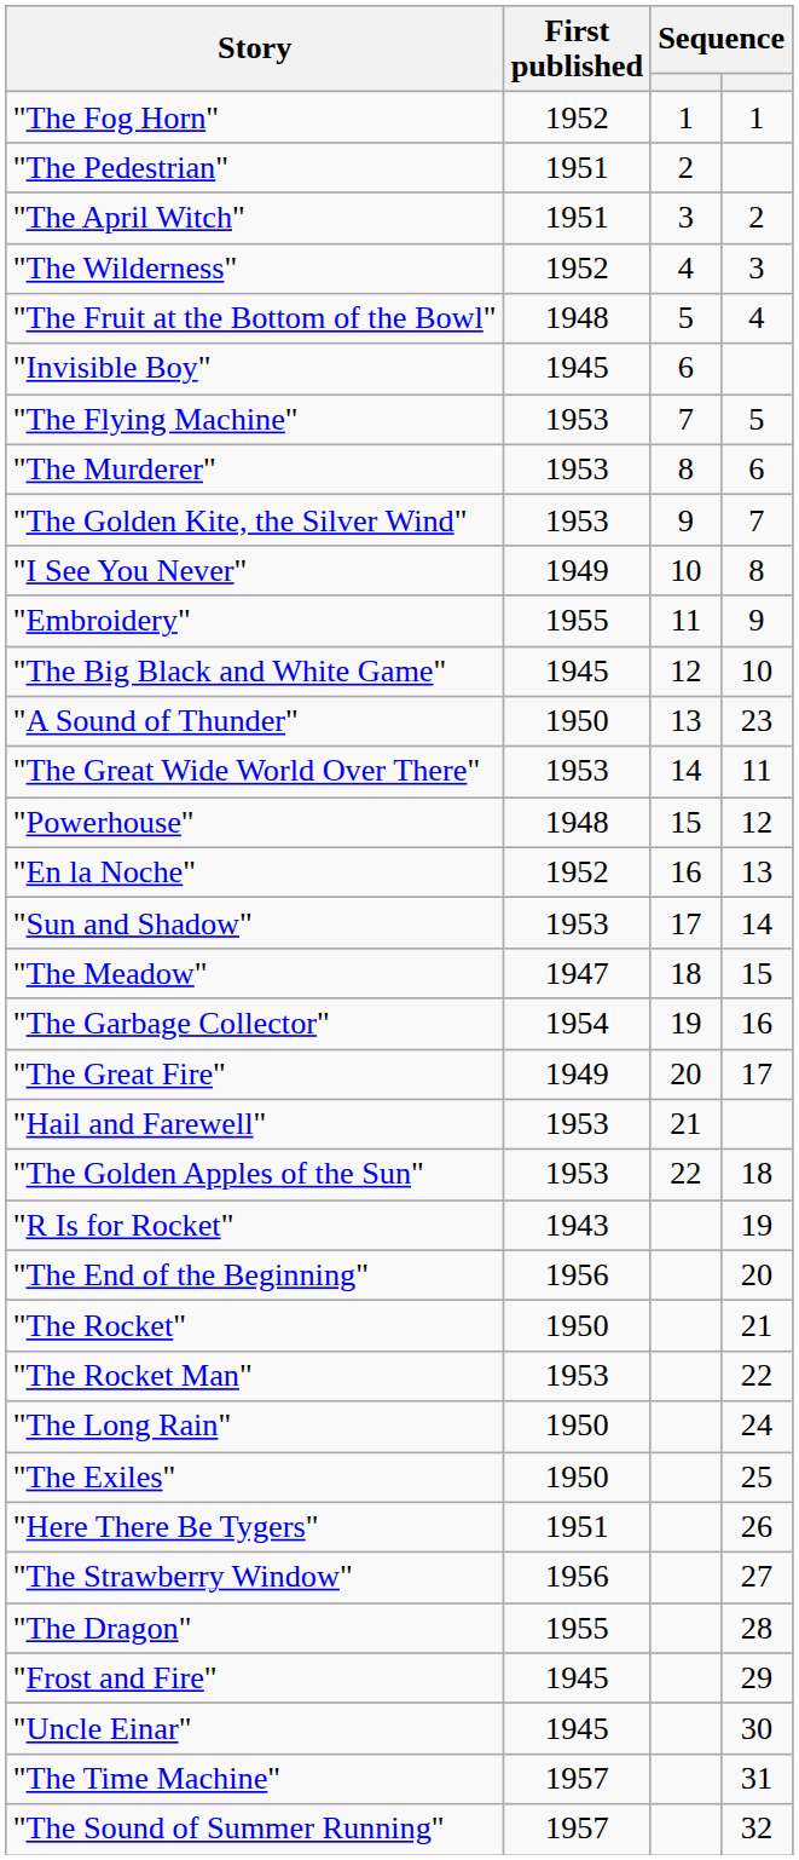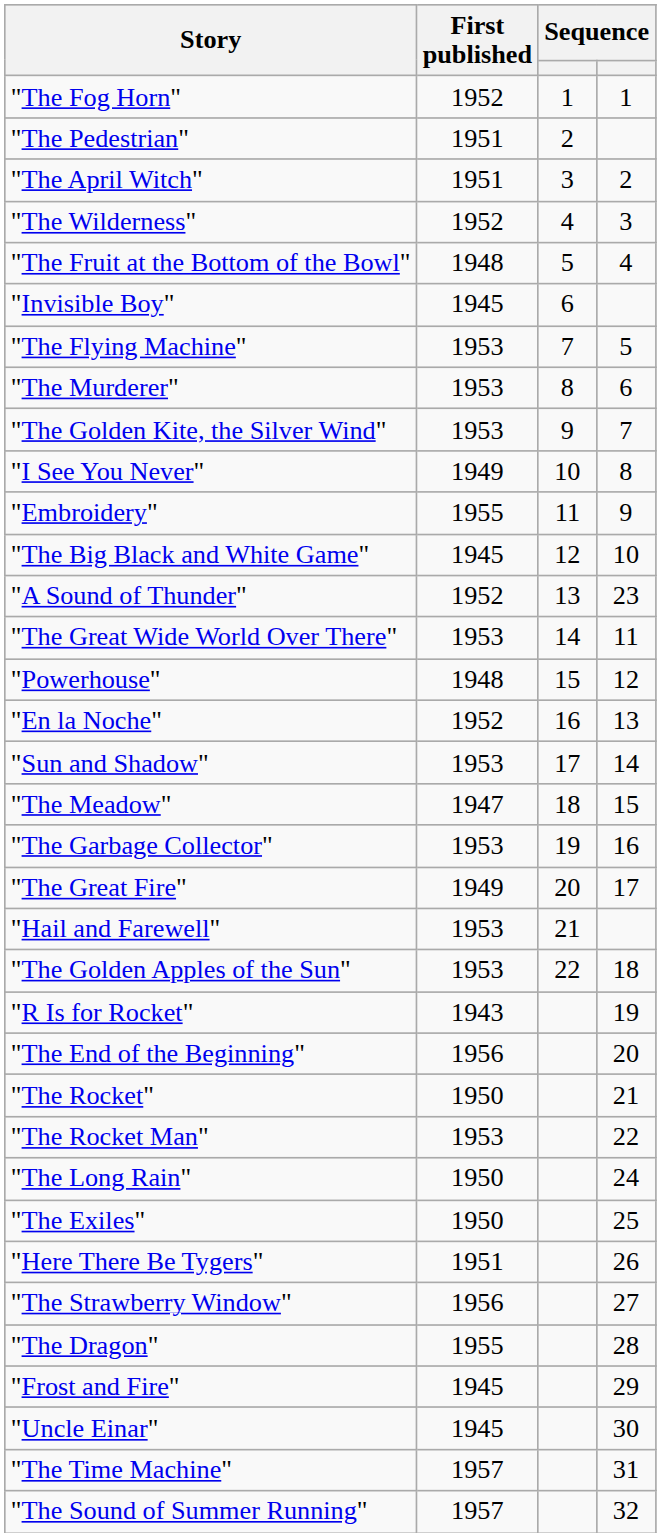 <table class="wikitable sortable" style="text-align:center">
 <tr>
 <th scope="col" rowspan="2">Story</th>
 <th scope="col" rowspan="2" data-sort-type="number">First<br>published</th>
 <th scope="col" colspan="2" data-sort-type="number">Sequence</th>
 </tr>
 <tr>
 <th scope="col" data-sort-type="number"></th>
 <th scope="col" data-sort-type="number"></th>
 </tr>
 <tr>
 <td style="text-align:left">"<a href='#'>The Fog Horn</a>"</td>
 <td>1952</td>
 <td>1</td>
 <td>1</td>
 </tr>
 <tr>
 <td style="text-align:left">"<a href='#'>The Pedestrian</a>"</td>
 <td>1951</td>
 <td>2</td>
 <td></td>
 </tr>
 <tr>
 <td style="text-align:left">"<a href='#'>The April Witch</a>"</td>
 <td>1951</td>
 <td>3</td>
 <td>2</td>
 </tr>
 <tr>
 <td style="text-align:left">"<a href='#'>The Wilderness</a>"</td>
 <td>1952</td>
 <td>4</td>
 <td>3</td>
 </tr>
 <tr>
 <td style="text-align:left">"<a href='#'>The Fruit at the Bottom of the Bowl</a>"</td>
 <td>1948</td>
 <td>5</td>
 <td>4</td>
 </tr>
 <tr>
 <td style="text-align:left">"<a href='#'>Invisible Boy</a>"</td>
 <td>1945</td>
 <td>6</td>
 <td></td>
 </tr>
 <tr>
 <td style="text-align:left">"<a href='#'>The Flying Machine</a>"</td>
 <td>1953</td>
 <td>7</td>
 <td>5</td>
 </tr>
 <tr>
 <td style="text-align:left">"<a href='#'>The Murderer</a>"</td>
 <td>1953</td>
 <td>8</td>
 <td>6</td>
 </tr>
 <tr>
 <td style="text-align:left">"<a href='#'>The Golden Kite, the Silver Wind</a>"</td>
 <td>1953</td>
 <td>9</td>
 <td>7</td>
 </tr>
 <tr>
 <td style="text-align:left">"<a href='#'>I See You Never</a>"</td>
 <td>1949</td>
 <td>10</td>
 <td>8</td>
 </tr>
 <tr>
 <td style="text-align:left">"<a href='#'>Embroidery</a>"</td>
 <td>1955</td>
 <td>11</td>
 <td>9</td>
 </tr>
 <tr>
 <td style="text-align:left">"<a href='#'>The Big Black and White Game</a>"</td>
 <td>1945</td>
 <td>12</td>
 <td>10</td>
 </tr>
 <tr>
 <td style="text-align:left">"<a href='#'>A Sound of Thunder</a>"</td>
-<td>1950</td>
+<td>1952</td>
 <td>13</td>
 <td>23</td>
 </tr>
 <tr>
 <td style="text-align:left">"<a href='#'>The Great Wide World Over There</a>"</td>
 <td>1953</td>
 <td>14</td>
 <td>11</td>
 </tr>
 <tr>
 <td style="text-align:left">"<a href='#'>Powerhouse</a>"</td>
 <td>1948</td>
 <td>15</td>
 <td>12</td>
 </tr>
 <tr>
 <td style="text-align:left">"<a href='#'>En la Noche</a>"</td>
 <td>1952</td>
 <td>16</td>
 <td>13</td>
 </tr>
 <tr>
 <td style="text-align:left">"<a href='#'>Sun and Shadow</a>"</td>
 <td>1953</td>
 <td>17</td>
 <td>14</td>
 </tr>
 <tr>
 <td style="text-align:left">"<a href='#'>The Meadow</a>"</td>
 <td>1947</td>
 <td>18</td>
 <td>15</td>
 </tr>
 <tr>
 <td style="text-align:left">"<a href='#'>The Garbage Collector</a>"</td>
-<td>1954</td>
+<td>1953</td>
 <td>19</td>
 <td>16</td>
 </tr>
 <tr>
 <td style="text-align:left">"<a href='#'>The Great Fire</a>"</td>
 <td>1949</td>
 <td>20</td>
 <td>17</td>
 </tr>
 <tr>
 <td style="text-align:left">"<a href='#'>Hail and Farewell</a>"</td>
 <td>1953</td>
 <td>21</td>
 <td></td>
 </tr>
 <tr>
 <td style="text-align:left">"<a href='#'>The Golden Apples of the Sun</a>"</td>
 <td>1953</td>
 <td>22</td>
 <td>18</td>
 </tr>
 <tr>
 <td style="text-align:left">"<a href='#'>R Is for Rocket</a>"</td>
 <td>1943</td>
 <td></td>
 <td>19</td>
 </tr>
 <tr>
 <td style="text-align:left">"<a href='#'>The End of the Beginning</a>"</td>
 <td>1956</td>
 <td></td>
 <td>20</td>
 </tr>
 <tr>
 <td style="text-align:left">"<a href='#'>The Rocket</a>"</td>
 <td>1950</td>
 <td></td>
 <td>21</td>
 </tr>
 <tr>
 <td style="text-align:left">"<a href='#'>The Rocket Man</a>"</td>
 <td>1953</td>
 <td></td>
 <td>22</td>
 </tr>
 <tr>
 <td style="text-align:left">"<a href='#'>The Long Rain</a>"</td>
 <td>1950</td>
 <td></td>
 <td>24</td>
 </tr>
 <tr>
 <td style="text-align:left">"<a href='#'>The Exiles</a>"</td>
 <td>1950</td>
 <td></td>
 <td>25</td>
 </tr>
 <tr>
 <td style="text-align:left">"<a href='#'>Here There Be Tygers</a>"</td>
 <td>1951</td>
 <td></td>
 <td>26</td>
 </tr>
 <tr>
 <td style="text-align:left">"<a href='#'>The Strawberry Window</a>"</td>
 <td>1956</td>
 <td></td>
 <td>27</td>
 </tr>
 <tr>
 <td style="text-align:left">"<a href='#'>The Dragon</a>"</td>
 <td>1955</td>
 <td></td>
 <td>28</td>
 </tr>
 <tr>
 <td style="text-align:left">"<a href='#'>Frost and Fire</a>"</td>
 <td>1945</td>
 <td></td>
 <td>29</td>
 </tr>
 <tr>
 <td style="text-align:left">"<a href='#'>Uncle Einar</a>"</td>
 <td>1945</td>
 <td></td>
 <td>30</td>
 </tr>
 <tr>
 <td style="text-align:left">"<a href='#'>The Time Machine</a>"</td>
 <td>1957</td>
 <td></td>
 <td>31</td>
 </tr>
 <tr>
 <td style="text-align:left">"<a href='#'>The Sound of Summer Running</a>"</td>
 <td>1957</td>
 <td></td>
 <td>32</td>
 </tr>
 </table>
